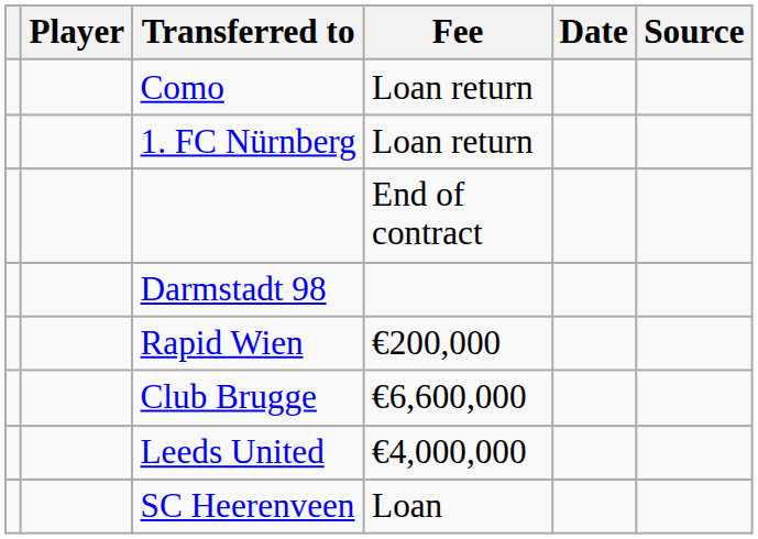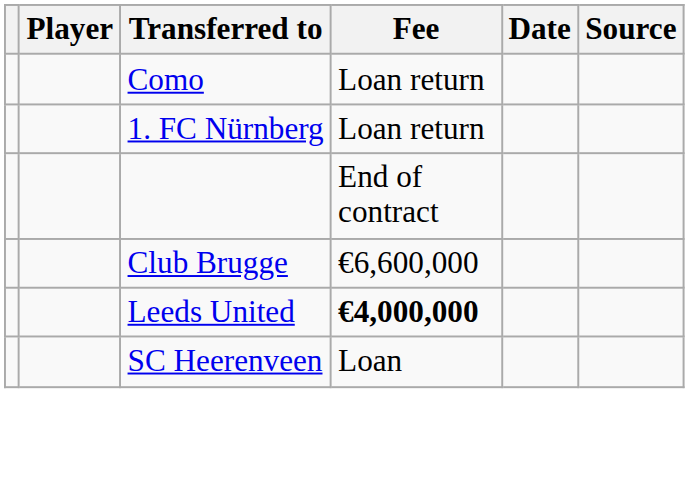 <table class="wikitable plainrowheaders sortable">
 <tr>
 <th></th>
 <th scope="col">Player</th>
 <th>Transferred to</th>
 <th style="width: 80px;">Fee</th>
 <th scope="col">Date</th>
 <th scope="col">Source</th>
 </tr>
 <tr>
 <td align="center"></td>
 <td> </td>
 <td> <a href='#'>Como</a></td>
 <td>Loan return</td>
 <td></td>
 <td></td>
 </tr>
 <tr>
 <td align="center"></td>
 <td> </td>
 <td> <a href='#'>1. FC Nürnberg</a></td>
 <td>Loan return</td>
 <td></td>
 <td></td>
 </tr>
 <tr>
 <td align="center"></td>
 <td> </td>
 <td></td>
 <td>End of contract</td>
 <td></td>
 <td></td>
 </tr>
 <tr>
 <td align="center"></td>
-<td> </td>
-<td> <a href='#'>Darmstadt 98</a></td>
-<td></td>
-<td></td>
-<td></td>
-</tr>
-<tr>
-<td align="center"></td>
-<td> </td>
-<td> <a href='#'>Rapid Wien</a></td>
-<td>€200,000</td>
-<td></td>
-<td></td>
-</tr>
-<tr>
-<td align="center"></td>
 <td></td>
 <td> <a href='#'>Club Brugge</a></td>
 <td>€6,600,000</td>
 <td></td>
 <td></td>
 </tr>
 <tr>
 <td align="center"></td>
 <td> </td>
 <td> <a href='#'>Leeds United</a></td>
-<td>€4,000,000</td>
+<td><strong>€4,000,000</strong></td>
 <td></td>
 <td></td>
 </tr>
 <tr>
 <td align="center"></td>
 <td> </td>
 <td> <a href='#'>SC Heerenveen</a></td>
 <td>Loan</td>
 <td></td>
 <td></td>
 </tr>
 </table>
